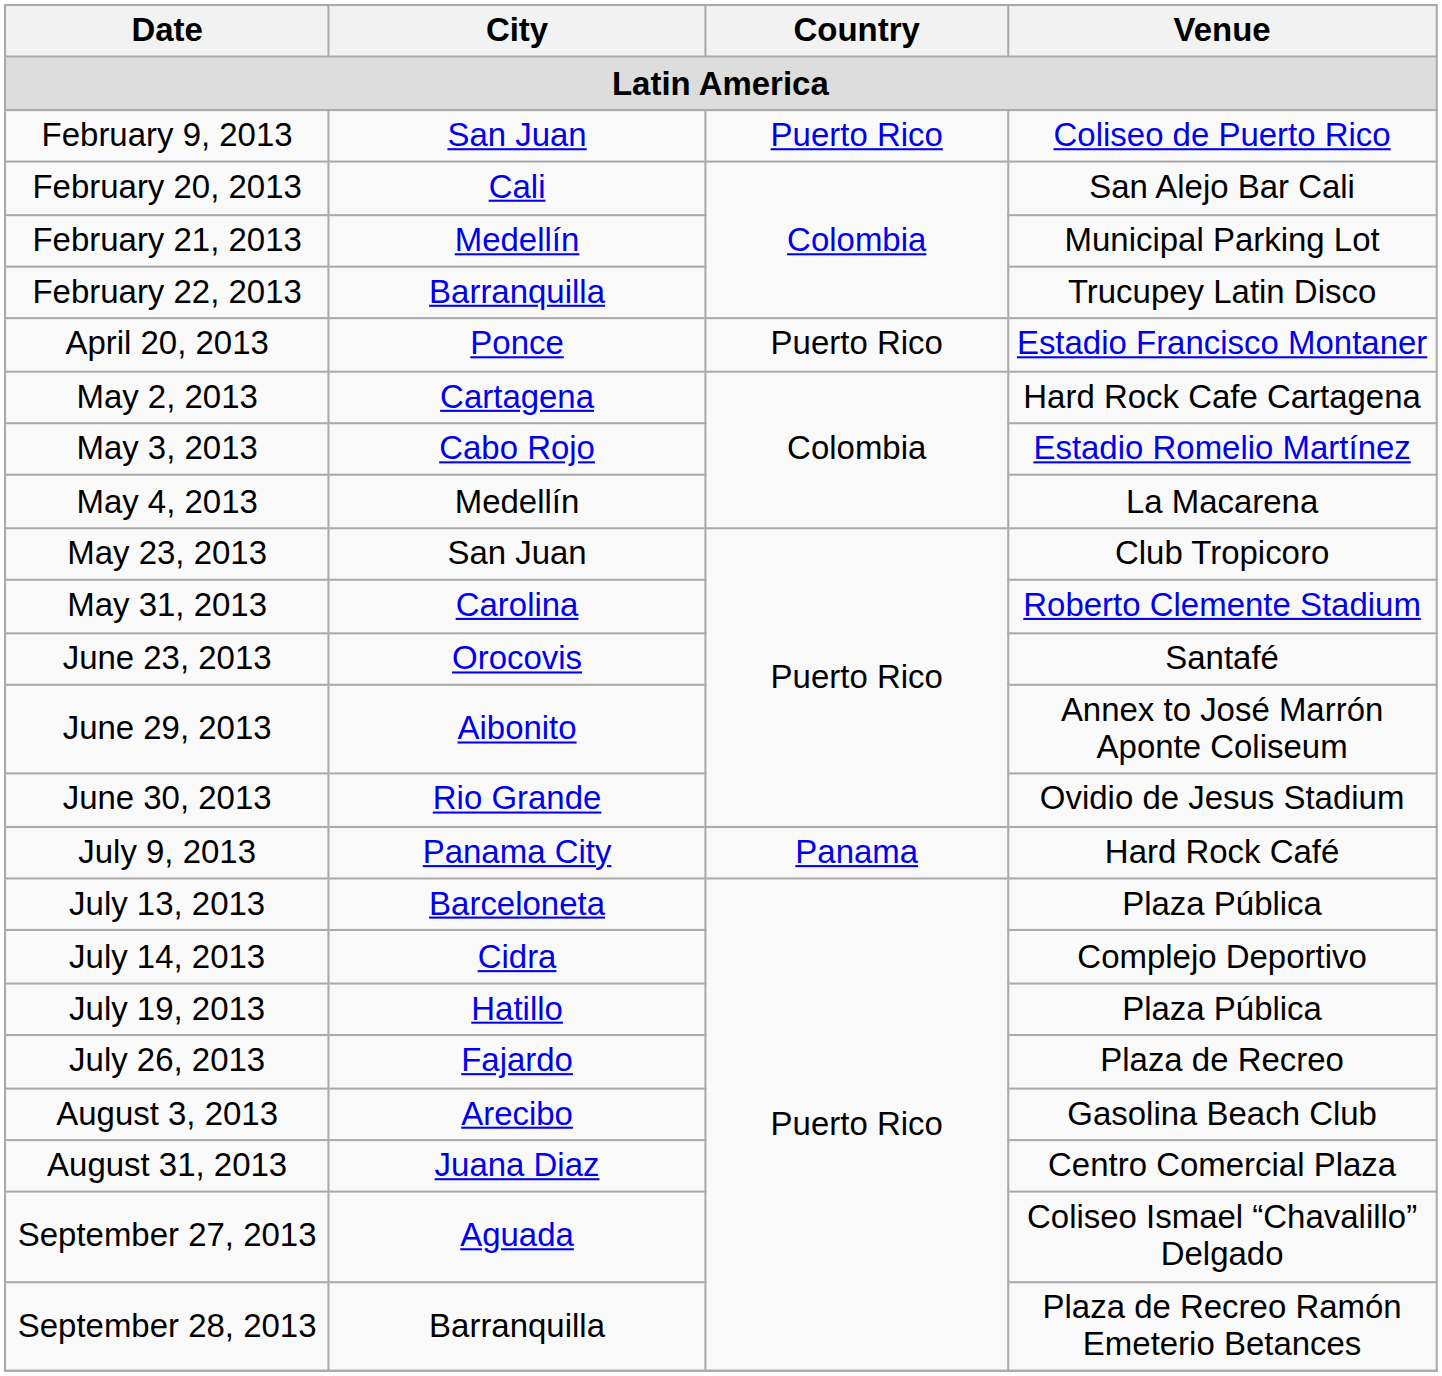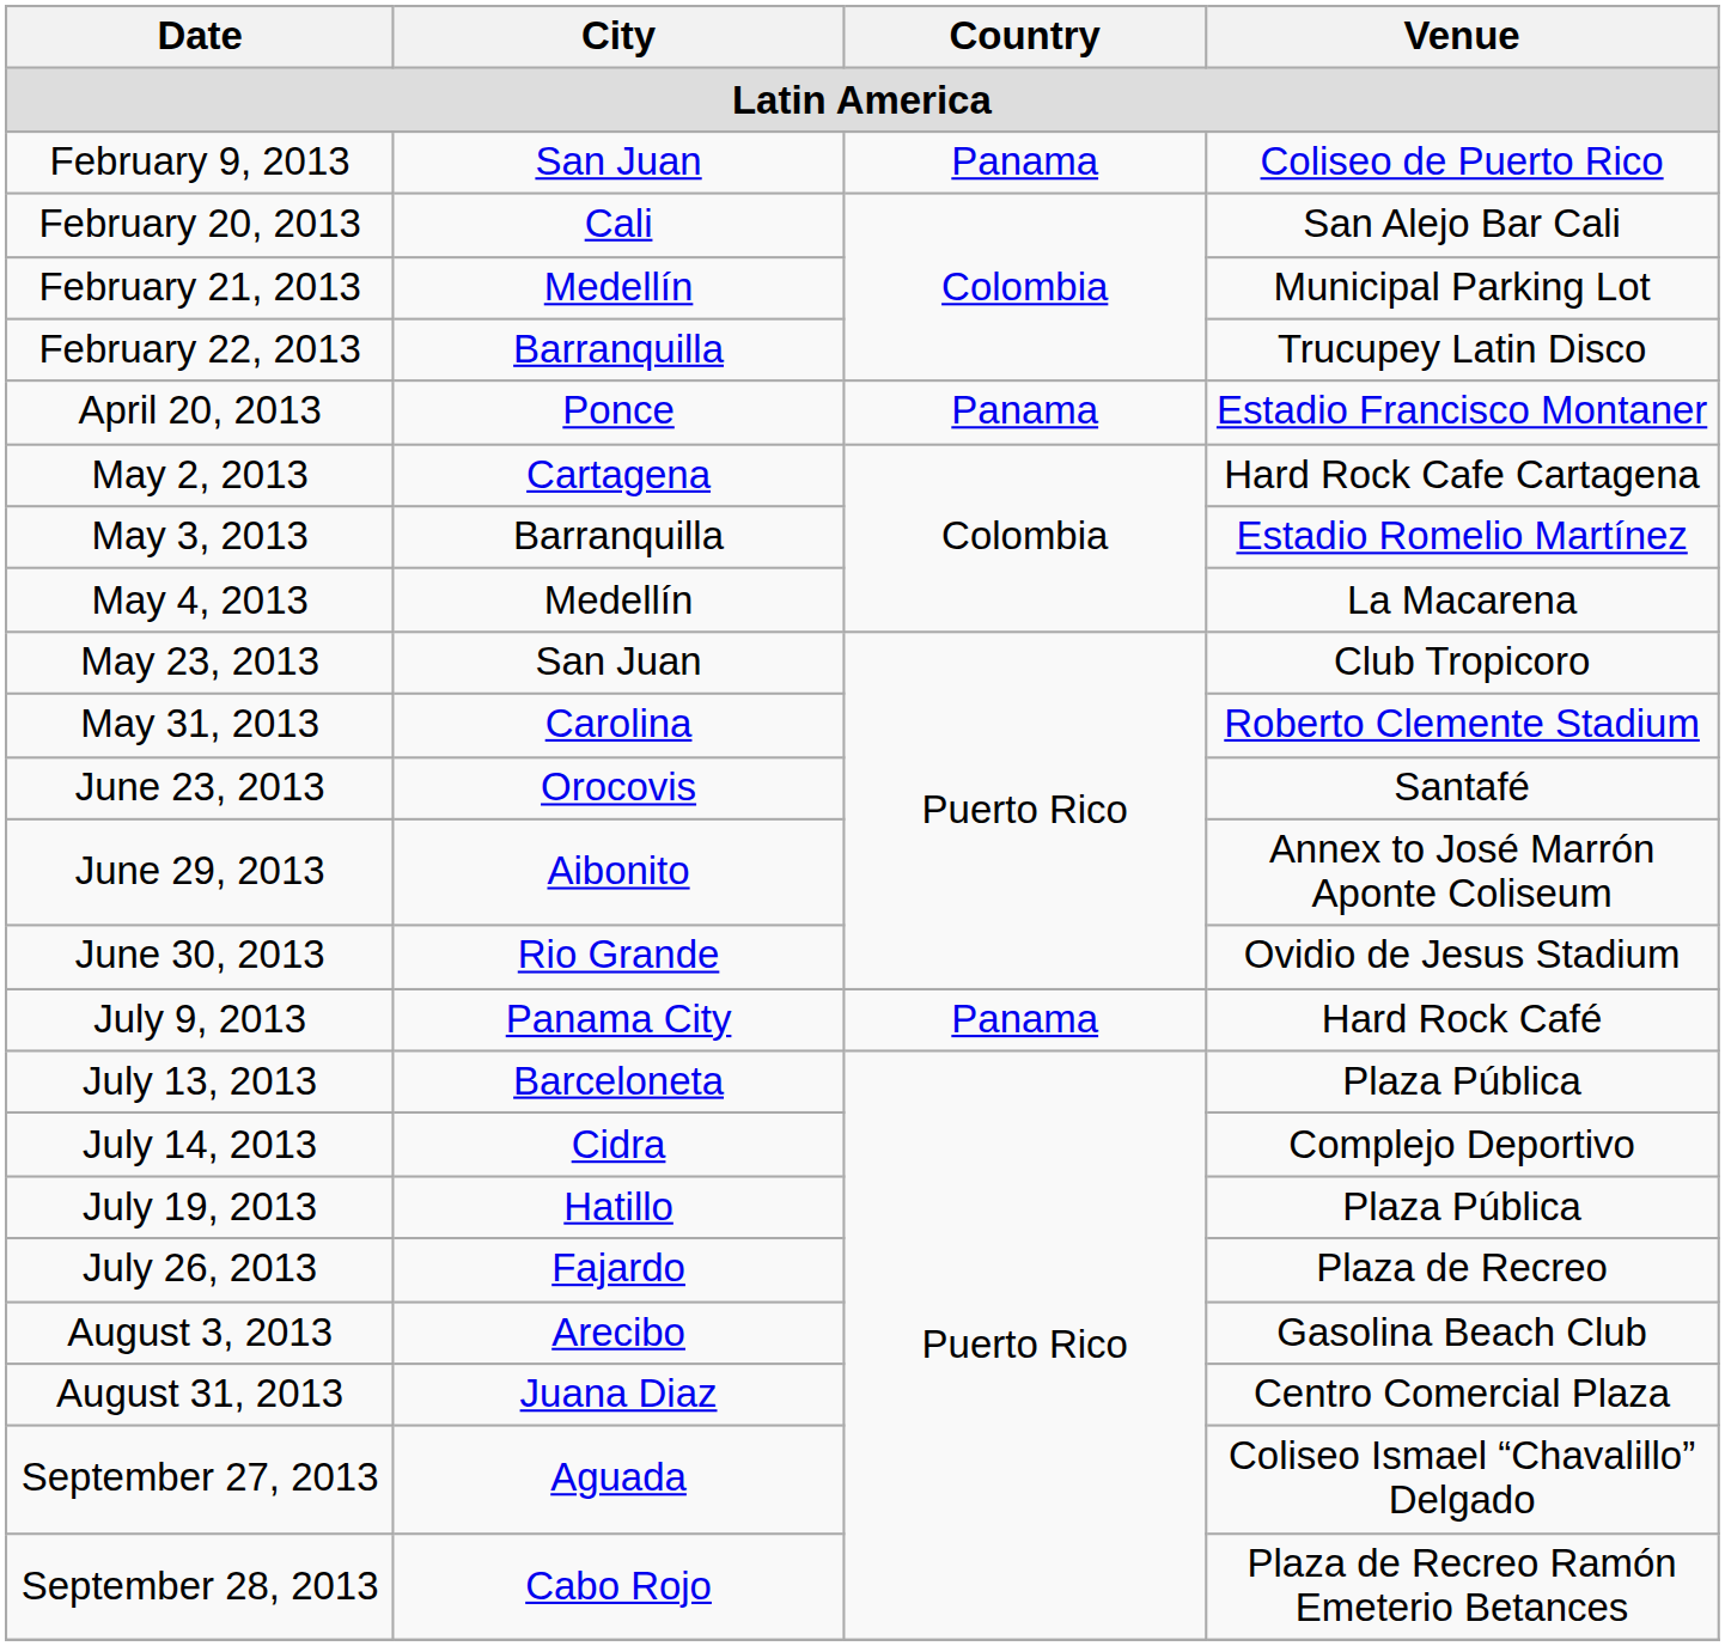 <table class="wikitable">
 <tr>
 <th width="150" rowspan="1">Date</th>
 <th width="175" rowspan="1">City</th>
 <th width="140" rowspan="1">Country</th>
 <th width="200" rowspan="1">Venue</th>
 </tr>
 <tr bgcolor="#DDDDDD">
 <td colspan=8 align=center><strong>Latin America</strong></td>
 </tr>
 <tr>
 <td align="center">February 9, 2013</td>
 <td align="center"><a href='#'>San Juan</a></td>
-<td align="center"><a href='#'>Puerto Rico</a></td>
+<td align="center"><a href='#'>Panama</a></td>
 <td align="center"><a href='#'>Coliseo de Puerto Rico</a></td>
 </tr>
 <tr>
 <td align="center">February 20, 2013</td>
 <td align="center"><a href='#'>Cali</a></td>
 <td align="center" rowspan="3"><a href='#'>Colombia</a></td>
 <td align="center">San Alejo Bar Cali</td>
 </tr>
 <tr>
 <td align="center">February 21, 2013</td>
 <td align="center"><a href='#'>Medellín</a></td>
 <td align="center">Municipal Parking Lot</td>
 </tr>
 <tr>
 <td align="center">February 22, 2013</td>
 <td align="center"><a href='#'>Barranquilla</a></td>
 <td align="center">Trucupey Latin Disco</td>
 </tr>
 <tr>
 <td align="center">April 20, 2013</td>
 <td align="center"><a href='#'>Ponce</a></td>
-<td align="center">Puerto Rico</td>
+<td align="center"><a href='#'>Panama</a></td>
 <td align="center"><a href='#'>Estadio Francisco Montaner</a></td>
 </tr>
 <tr>
 <td align="center">May 2, 2013</td>
 <td align="center"><a href='#'>Cartagena</a></td>
 <td align="center" rowspan="3">Colombia</td>
 <td align="center">Hard Rock Cafe Cartagena</td>
 </tr>
 <tr>
 <td align="center">May 3, 2013</td>
-<td align="center"><a href='#'>Cabo Rojo</a></td>
+<td align="center">Barranquilla</td>
 <td align="center"><a href='#'>Estadio Romelio Martínez</a></td>
 </tr>
 <tr>
 <td align="center">May 4, 2013</td>
 <td align="center">Medellín</td>
 <td align="center">La Macarena</td>
 </tr>
 <tr>
 <td align="center">May 23, 2013</td>
 <td align="center">San Juan</td>
 <td align="center" rowspan="5">Puerto Rico</td>
 <td align="center">Club Tropicoro</td>
 </tr>
 <tr>
 <td align="center">May 31, 2013</td>
 <td align="center"><a href='#'>Carolina</a></td>
 <td align="center"><a href='#'>Roberto Clemente Stadium</a></td>
 </tr>
 <tr>
 <td align="center">June 23, 2013</td>
 <td align="center"><a href='#'>Orocovis</a></td>
 <td align="center">Santafé</td>
 </tr>
 <tr>
 <td align="center">June 29, 2013</td>
 <td align="center"><a href='#'>Aibonito</a></td>
 <td align="center">Annex to José Marrón Aponte Coliseum</td>
 </tr>
 <tr>
 <td align="center">June 30, 2013</td>
 <td align="center"><a href='#'>Rio Grande</a></td>
 <td align="center">Ovidio de Jesus Stadium</td>
 </tr>
 <tr>
 <td align="center">July 9, 2013</td>
 <td align="center"><a href='#'>Panama City</a></td>
 <td align="center"><a href='#'>Panama</a></td>
 <td align="center">Hard Rock Café</td>
 </tr>
 <tr>
 <td align="center">July 13, 2013</td>
 <td align="center"><a href='#'>Barceloneta</a></td>
 <td align="center" rowspan="8">Puerto Rico</td>
 <td align="center">Plaza Pública</td>
 </tr>
 <tr>
 <td align="center">July 14, 2013</td>
 <td align="center"><a href='#'>Cidra</a></td>
 <td align="center">Complejo Deportivo</td>
 </tr>
 <tr>
 <td align="center">July 19, 2013</td>
 <td align="center"><a href='#'>Hatillo</a></td>
 <td align="center">Plaza Pública</td>
 </tr>
 <tr>
 <td align="center">July 26, 2013</td>
 <td align="center"><a href='#'>Fajardo</a></td>
 <td align="center">Plaza de Recreo</td>
 </tr>
 <tr>
 <td align="center">August 3, 2013</td>
 <td align="center"><a href='#'>Arecibo</a></td>
 <td align="center">Gasolina Beach Club</td>
 </tr>
 <tr>
 <td align="center">August 31, 2013</td>
 <td align="center"><a href='#'>Juana Diaz</a></td>
 <td align="center">Centro Comercial Plaza</td>
 </tr>
 <tr>
 <td align="center">September 27, 2013</td>
 <td align="center"><a href='#'>Aguada</a></td>
 <td align="center">Coliseo Ismael “Chavalillo” Delgado</td>
 </tr>
 <tr>
 <td align="center">September 28, 2013</td>
-<td align="center">Barranquilla</td>
+<td align="center"><a href='#'>Cabo Rojo</a></td>
 <td align="center">Plaza de Recreo Ramón Emeterio Betances</td>
 </tr>
 <tr>
 </tr>
 </table>
